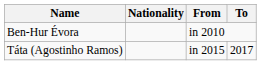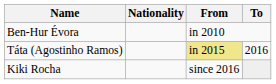 <table class="wikitable sortable">
 <tr>
 <th>Name</th>
 <th>Nationality</th>
 <th>From</th>
 <th class="unsortable">To</th>
 </tr>
 <tr>
 <td>Ben-Hur Évora</td>
 <td></td>
 <td colspan=2>in 2010</td>
 </tr>
 <tr>
 <td>Táta (Agostinho Ramos)</td>
 <td></td>
-<td>in 2015</td>
-<td>2017</td>
+<td style="background: khaki;">in 2015</td>
+<td>2016</td>
+</tr>
+<tr>
+<td>Kiki Rocha</td>
+<td></td>
+<td>since 2016</td>
+<td bgcolor=EFEFEF></td>
 </tr>
 </table>
